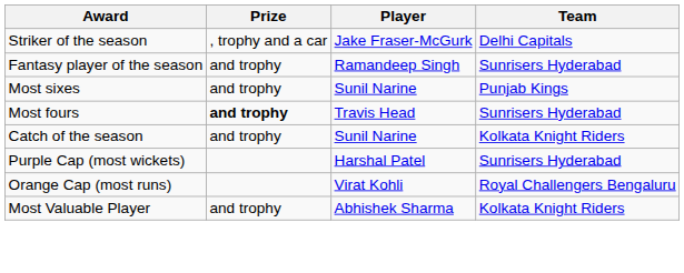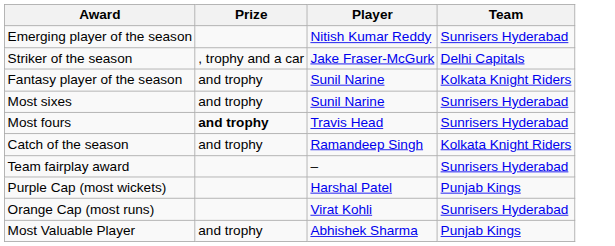 <table class="wikitable">
 <tr>
 <th>Award</th>
 <th>Prize</th>
 <th>Player</th>
 <th>Team</th>
+</tr>
+<tr>
+<td>Emerging player of the season</td>
+<td></td>
+<td><a href='#'>Nitish Kumar Reddy</a></td>
+<td><a href='#'>Sunrisers Hyderabad</a></td>
 </tr>
 <tr>
 <td>Striker of the season</td>
 <td>, trophy and a car</td>
 <td><a href='#'>Jake Fraser-McGurk</a></td>
 <td><a href='#'>Delhi Capitals</a></td>
 </tr>
 <tr>
 <td>Fantasy player of the season</td>
 <td> and trophy</td>
-<td><a href='#'>Ramandeep Singh</a></td>
-<td><a href='#'>Sunrisers Hyderabad</a></td>
+<td><a href='#'>Sunil Narine</a></td>
+<td><a href='#'>Kolkata Knight Riders</a></td>
 </tr>
 <tr>
 <td>Most sixes</td>
 <td> and trophy</td>
 <td><a href='#'>Sunil Narine</a></td>
-<td><a href='#'>Punjab Kings</a></td>
+<td><a href='#'>Sunrisers Hyderabad</a></td>
 </tr>
 <tr>
 <td>Most fours</td>
 <td><strong> and trophy</strong></td>
 <td><a href='#'>Travis Head</a></td>
 <td><a href='#'>Sunrisers Hyderabad</a></td>
 </tr>
 <tr>
 <td>Catch of the season</td>
 <td> and trophy</td>
-<td><a href='#'>Sunil Narine</a></td>
+<td><a href='#'>Ramandeep Singh</a></td>
 <td><a href='#'>Kolkata Knight Riders</a></td>
+</tr>
+<tr>
+<td>Team fairplay award</td>
+<td></td>
+<td>–</td>
+<td><a href='#'>Sunrisers Hyderabad</a></td>
 </tr>
 <tr>
 <td>Purple Cap (most wickets)</td>
 <td></td>
 <td><a href='#'>Harshal Patel</a></td>
-<td><a href='#'>Sunrisers Hyderabad</a></td>
+<td><a href='#'>Punjab Kings</a></td>
 </tr>
 <tr>
 <td>Orange Cap (most runs)</td>
 <td></td>
 <td><a href='#'>Virat Kohli</a></td>
-<td><a href='#'>Royal Challengers Bengaluru</a></td>
+<td><a href='#'>Sunrisers Hyderabad</a></td>
 </tr>
 <tr>
 <td>Most Valuable Player</td>
 <td> and trophy</td>
 <td><a href='#'>Abhishek Sharma</a></td>
-<td><a href='#'>Kolkata Knight Riders</a></td>
+<td><a href='#'>Punjab Kings</a></td>
 </tr>
 </table>
